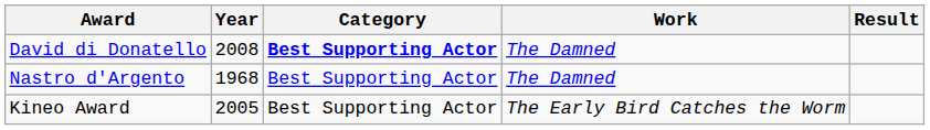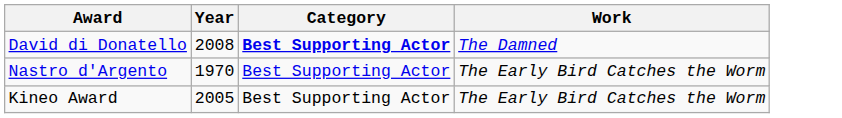 <table class="wikitable">
 <tr>
 <th>Award</th>
 <th>Year</th>
 <th>Category</th>
 <th>Work</th>
-<th>Result</th>
 </tr>
 <tr>
 <td><a href='#'>David di Donatello</a></td>
 <td>2008</td>
 <td><strong><a href='#'>Best Supporting Actor</a></strong></td>
 <td><a href='#'><em>The Damned</em></a></td>
-<td></td>
 </tr>
 <tr>
 <td><a href='#'>Nastro d'Argento</a></td>
-<td>1968</td>
+<td>1970</td>
 <td><a href='#'>Best Supporting Actor</a></td>
-<td><a href='#'><em>The Damned</em></a></td>
-<td></td>
+<td><em>The Early Bird Catches the Worm</em></td>
 </tr>
 <tr>
 <td>Kineo Award</td>
 <td>2005</td>
 <td>Best Supporting Actor</td>
 <td><em>The Early Bird Catches the Worm</em></td>
-<td></td>
 </tr>
 </table>
